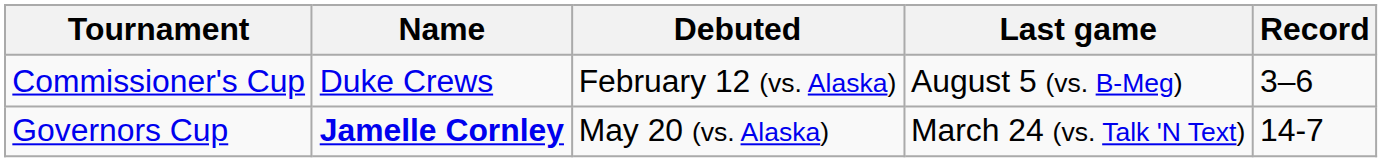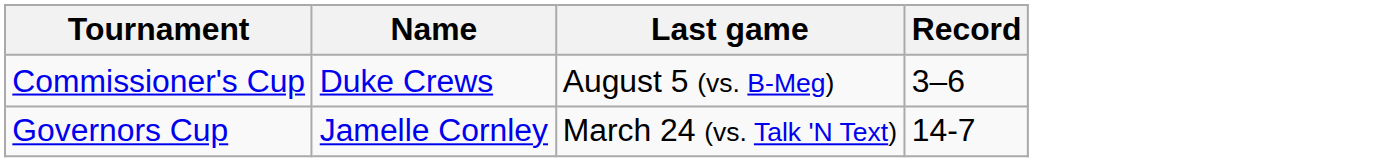 <table class="wikitable">
 <tr>
 <th>Tournament</th>
 <th>Name</th>
-<th>Debuted</th>
 <th>Last game</th>
 <th>Record</th>
 </tr>
 <tr>
 <td><a href='#'>Commissioner's Cup</a></td>
 <td><a href='#'>Duke Crews</a></td>
-<td>February 12 <small>(vs. <a href='#'>Alaska</a>)</small></td>
 <td>August 5 <small>(vs. <a href='#'>B-Meg</a>)</small></td>
 <td>3–6</td>
 </tr>
 <tr>
 <td><a href='#'>Governors Cup</a></td>
-<td><strong><a href='#'>Jamelle Cornley</a></strong></td>
-<td>May 20 <small>(vs. <a href='#'>Alaska</a>)</small></td>
+<td><a href='#'>Jamelle Cornley</a></td>
 <td>March 24 <small>(vs. <a href='#'>Talk 'N Text</a>)</small></td>
 <td>14-7</td>
 </tr>
 </table>
